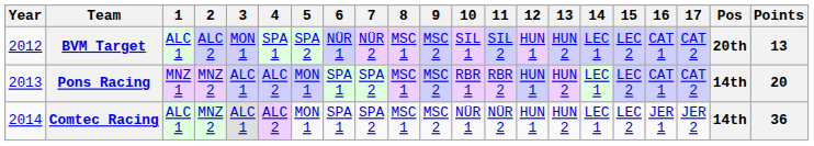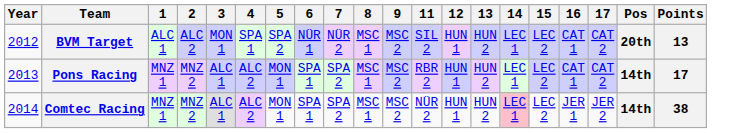 <table class="wikitable" style="text-align:center; font-size:85%">
 <tr>
 <th>Year</th>
 <th>Team</th>
 <th>1</th>
 <th>2</th>
 <th>3</th>
 <th>4</th>
 <th>5</th>
 <th>6</th>
 <th>7</th>
 <th>8</th>
 <th>9</th>
-<th>10</th>
 <th>11</th>
 <th>12</th>
 <th>13</th>
 <th>14</th>
 <th>15</th>
 <th>16</th>
 <th>17</th>
 <th>Pos</th>
 <th>Points</th>
 </tr>
 <tr>
 <td><a href='#'>2012</a></td>
 <th nowrap><a href='#'>BVM Target</a></th>
 <td style="background:#DFFFDF;"><a href='#'>ALC<br>1</a><br></td>
 <td style="background:#CFCFFF;"><a href='#'>ALC<br>2</a><br></td>
 <td style="background:#CFCFFF;"><a href='#'>MON<br>1</a><br></td>
 <td style="background:#DFFFDF;"><a href='#'>SPA<br>1</a><br></td>
 <td style="background:#DFFFDF;"><a href='#'>SPA<br>2</a><br></td>
 <td style="background:#CFCFFF;"><a href='#'>NÜR<br>1</a><br></td>
 <td style="background:#EFCFFF;"><a href='#'>NÜR<br>2</a><br></td>
 <td style="background:#EFCFFF;"><a href='#'>MSC<br>1</a><br></td>
 <td style="background:#CFCFFF;"><a href='#'>MSC<br>2</a><br></td>
-<td style="background:#EFCFFF;"><a href='#'>SIL<br>1</a><br></td>
 <td style="background:#CFCFFF;"><a href='#'>SIL<br>2</a><br></td>
 <td style="background:#EFCFFF;"><a href='#'>HUN<br>1</a><br></td>
 <td style="background:#CFCFFF;"><a href='#'>HUN<br>2</a><br></td>
 <td style="background:#CFCFFF;"><a href='#'>LEC<br>1</a><br></td>
 <td style="background:#CFCFFF;"><a href='#'>LEC<br>2</a><br></td>
 <td style="background:#CFCFFF;"><a href='#'>CAT<br>1</a><br></td>
 <td style="background:#CFCFFF;"><a href='#'>CAT<br>2</a><br></td>
 <th>20th</th>
 <th>13</th>
 </tr>
 <tr>
 <td><a href='#'>2013</a></td>
 <th nowrap><a href='#'>Pons Racing</a></th>
 <td style="background:#EFCFFF;"><a href='#'>MNZ<br>1</a><br></td>
 <td style="background:#EFCFFF;"><a href='#'>MNZ<br>2</a><br></td>
 <td style="background:#CFCFFF;"><a href='#'>ALC<br>1</a><br></td>
 <td style="background:#CFCFFF;"><a href='#'>ALC<br>2</a><br></td>
 <td style="background:#CFCFFF;"><a href='#'>MON<br>1</a><br></td>
 <td style="background:#DFFFDF;"><a href='#'>SPA<br>1</a><br></td>
 <td style="background:#DFFFDF;"><a href='#'>SPA<br>2</a><br></td>
 <td style="background:#EFCFFF;"><a href='#'>MSC<br>1</a><br></td>
 <td style="background:#CFCFFF;"><a href='#'>MSC<br>2</a><br></td>
-<td style="background:#EFCFFF;"><a href='#'>RBR<br>1</a><br></td>
 <td style="background:#EFCFFF;"><a href='#'>RBR<br>2</a><br></td>
 <td style="background:#CFCFFF;"><a href='#'>HUN<br>1</a><br></td>
 <td style="background:#EFCFFF;"><a href='#'>HUN<br>2</a><br></td>
 <td style="background:#DFFFDF;"><a href='#'>LEC<br>1</a><br></td>
 <td style="background:#CFCFFF;"><a href='#'>LEC<br>2</a><br></td>
 <td style="background:#CFCFFF;"><a href='#'>CAT<br>1</a><br></td>
 <td style="background:#CFCFFF;"><a href='#'>CAT<br>2</a><br></td>
 <th>14th</th>
-<th>20</th>
+<th>17</th>
 </tr>
 <tr>
 <td><a href='#'>2014</a></td>
 <th nowrap><a href='#'>Comtec Racing</a></th>
-<td style="background:#DFFFDF;"><a href='#'>ALC<br>1</a><br></td>
+<td style="background:#DFFFDF;"><a href='#'>MNZ<br>1</a><br></td>
 <td style="background:#DFFFDF;"><a href='#'>MNZ<br>2</a><br></td>
 <td style="background:#DFDFDF;"><a href='#'>ALC<br>1</a><br></td>
 <td style="background:#EFCFFF;"><a href='#'>ALC<br>2</a><br></td>
 <td><a href='#'>MON<br>1</a></td>
 <td><a href='#'>SPA<br>1</a></td>
 <td><a href='#'>SPA<br>2</a></td>
 <td><a href='#'>MSC<br>1</a></td>
 <td><a href='#'>MSC<br>2</a></td>
-<td><a href='#'>NÜR<br>1</a></td>
 <td><a href='#'>NÜR<br>2</a></td>
 <td><a href='#'>HUN<br>1</a></td>
 <td><a href='#'>HUN<br>2</a></td>
-<td><a href='#'>LEC<br>1</a></td>
+<td style="background: pink;"><a href='#'>LEC<br>1</a></td>
 <td><a href='#'>LEC<br>2</a></td>
 <td><a href='#'>JER<br>1</a></td>
 <td><a href='#'>JER<br>2</a></td>
 <th>14th</th>
-<th>36</th>
+<th>38</th>
 </tr>
 </table>
